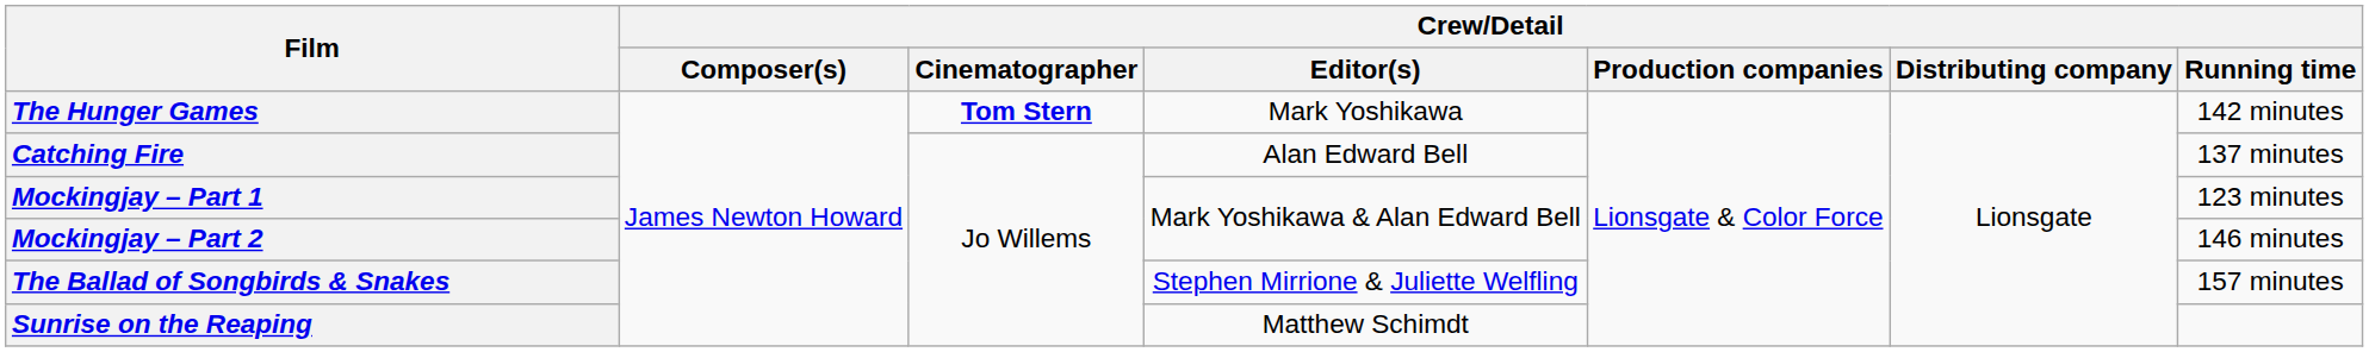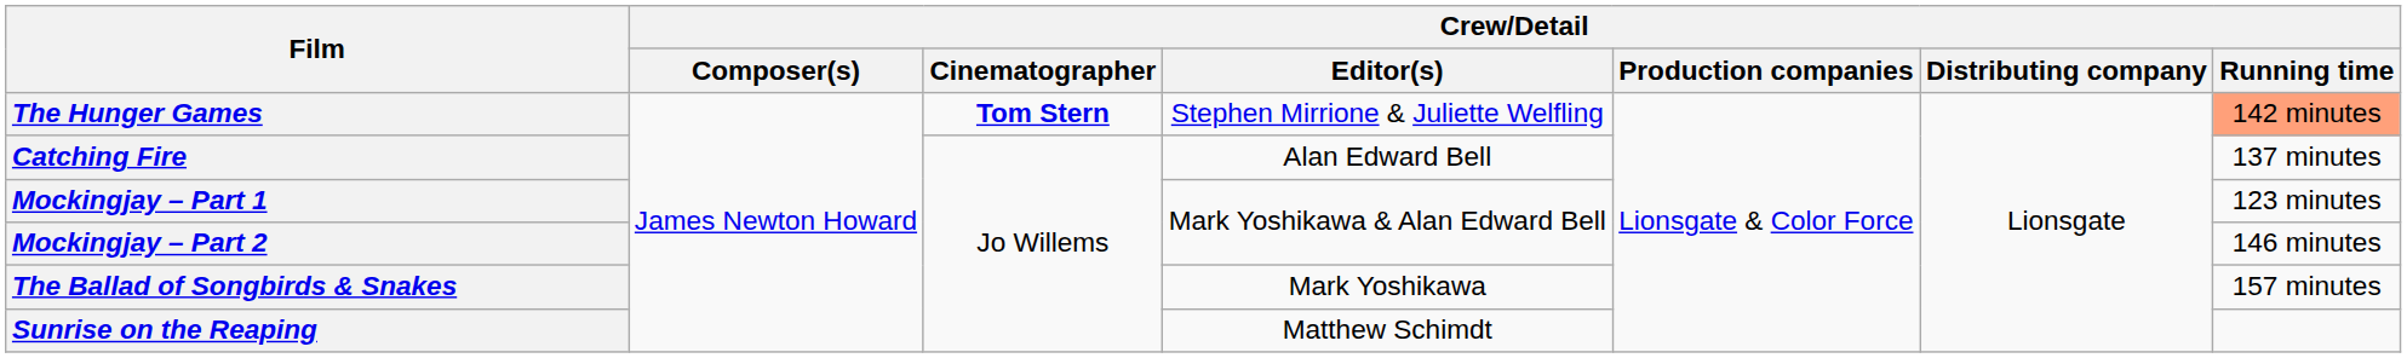 <table class="wikitable sortable" style="text-align:center">
 <tr>
 <th rowspan="2" width="26%">Film</th>
 <th colspan="7">Crew/Detail</th>
 </tr>
 <tr>
 <th>Composer(s)</th>
 <th>Cinematographer</th>
 <th>Editor(s)</th>
 <th>Production companies</th>
 <th>Distributing company</th>
 <th>Running time</th>
 </tr>
 <tr>
 <th scope="row" style="text-align:left"><em><a href='#'>The Hunger Games</a></em></th>
 <td rowspan="6"><a href='#'>James Newton Howard</a></td>
 <td><strong><a href='#'>Tom Stern</a></strong></td>
-<td>Mark Yoshikawa</td>
+<td><a href='#'>Stephen Mirrione</a> & <a href='#'>Juliette Welfling</a></td>
 <td rowspan="6"><a href='#'>Lionsgate</a> & <a href='#'>Color Force</a></td>
 <td rowspan="6">Lionsgate</td>
-<td>142 minutes</td>
+<td style="background: lightsalmon;">142 minutes</td>
 </tr>
 <tr>
 <th scope="row" style="text-align:left"><em><a href='#'>Catching Fire</a></em></th>
 <td rowspan="5">Jo Willems</td>
 <td>Alan Edward Bell</td>
 <td>137 minutes</td>
 </tr>
 <tr>
 <th scope="row" style="text-align:left"><em><a href='#'>Mockingjay – Part 1</a></em></th>
 <td rowspan="2">Mark Yoshikawa & Alan Edward Bell</td>
 <td>123 minutes</td>
 </tr>
 <tr>
 <th scope="row" style="text-align:left"><em><a href='#'>Mockingjay – Part 2</a></em></th>
 <td>146 minutes</td>
 </tr>
 <tr>
 <th scope="row" style="text-align:left"><em><a href='#'>The Ballad of Songbirds & Snakes</a></em></th>
-<td><a href='#'>Stephen Mirrione</a> & <a href='#'>Juliette Welfling</a></td>
+<td>Mark Yoshikawa</td>
 <td>157 minutes</td>
 </tr>
 <tr>
 <th scope="row" style="text-align:left"><em><a href='#'>Sunrise on the Reaping</a></em></th>
 <td>Matthew Schimdt</td>
 <td></td>
 </tr>
 </table>
